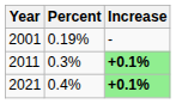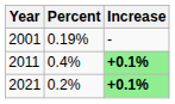 <table class="wikitable">
 <tr>
 <th>Year</th>
 <th>Percent</th>
 <th>Increase</th>
 </tr>
 <tr>
 <td>2001</td>
 <td>0.19%</td>
 <td>-</td>
 </tr>
 <tr>
 <td>2011</td>
-<td>0.3%</td>
+<td>0.4%</td>
 <td style="background: lightgreen"><strong>+0.1%</strong></td>
 </tr>
 <tr>
 <td>2021</td>
-<td>0.4%</td>
+<td>0.2%</td>
 <td style="background: lightgreen"><strong>+0.1%</strong></td>
 </tr>
 </table>
